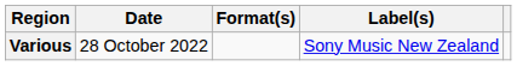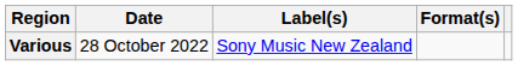 <table class="wikitable plainrowheaders">
 <tr>
 <th scope="col">Region</th>
 <th scope="col">Date</th>
+<th scope="col">Label(s)</th>
 <th scope="col">Format(s)</th>
-<th scope="col">Label(s)</th>
 <th scope="col"></th>
 </tr>
 <tr>
 <th scope="row">Various</th>
 <td>28 October 2022</td>
+<td><a href='#'>Sony Music New Zealand</a></td>
 <td></td>
-<td><a href='#'>Sony Music New Zealand</a></td>
 <td align="center"></td>
 </tr>
 </table>
